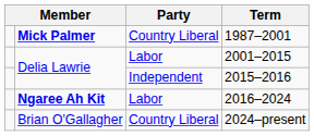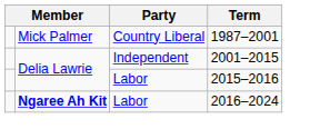 <table class="wikitable">
 <tr>
 <th colspan="2">Member</th>
 <th>Party</th>
 <th>Term</th>
 </tr>
 <tr>
 <td> </td>
-<td><strong><a href='#'>Mick Palmer</a></strong></td>
+<td><a href='#'>Mick Palmer</a></td>
 <td><a href='#'>Country Liberal</a></td>
 <td>1987–2001</td>
 </tr>
 <tr>
 <td> </td>
 <td rowspan=2><a href='#'>Delia Lawrie</a></td>
-<td><a href='#'>Labor</a></td>
+<td><a href='#'>Independent</a></td>
 <td>2001–2015</td>
 </tr>
 <tr>
 <td> </td>
-<td><a href='#'>Independent</a></td>
+<td><a href='#'>Labor</a></td>
 <td>2015–2016</td>
 </tr>
 <tr>
 <td> </td>
 <td><strong><a href='#'>Ngaree Ah Kit</a></strong></td>
 <td><a href='#'>Labor</a></td>
 <td>2016–2024</td>
 </tr>
-<tr>
-<td> </td>
-<td><a href='#'>Brian O'Gallagher</a></td>
-<td><a href='#'>Country Liberal</a></td>
-<td>2024–present</td>
-</tr>
 </table>
